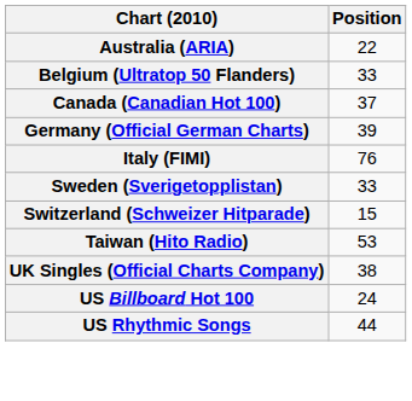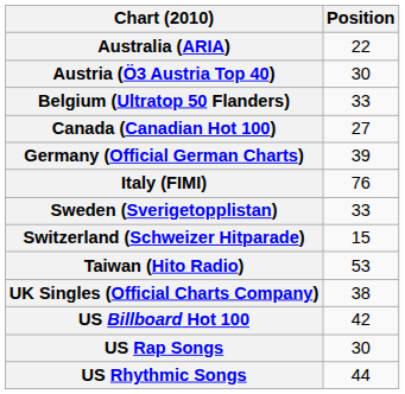 <table class="wikitable sortable plainrowheaders" style="text-align:center;">
 <tr>
 <th scope="col">Chart (2010)</th>
 <th scope="col">Position</th>
 </tr>
 <tr>
 <th scope="row">Australia (<a href='#'>ARIA</a>)</th>
 <td>22</td>
 </tr>
 <tr>
+<th scope="row">Austria (<a href='#'>Ö3 Austria Top 40</a>)</th>
+<td>30</td>
+</tr>
+<tr>
 <th scope="row">Belgium (<a href='#'>Ultratop 50</a> Flanders)</th>
 <td>33</td>
 </tr>
 <tr>
 <th scope="row">Canada (<a href='#'>Canadian Hot 100</a>)</th>
-<td>37</td>
+<td>27</td>
 </tr>
 <tr>
 <th scope="row">Germany (<a href='#'>Official German Charts</a>)</th>
 <td>39</td>
 </tr>
 <tr>
 <th scope="row">Italy (FIMI)</th>
 <td>76</td>
 </tr>
 <tr>
 <th scope="row">Sweden (<a href='#'>Sverigetopplistan</a>)</th>
 <td>33</td>
 </tr>
 <tr>
 <th scope="row">Switzerland (<a href='#'>Schweizer Hitparade</a>)</th>
 <td>15</td>
 </tr>
 <tr>
 <th scope="row">Taiwan (<a href='#'>Hito Radio</a>)</th>
 <td>53</td>
 </tr>
 <tr>
 <th scope="row">UK Singles (<a href='#'>Official Charts Company</a>)</th>
 <td>38</td>
 </tr>
 <tr>
 <th scope="row">US <a href='#'><em>Billboard</em> Hot 100</a></th>
-<td>24</td>
+<td>42</td>
+</tr>
+<tr>
+<th scope="row">US <a href='#'>Rap Songs</a></th>
+<td>30</td>
 </tr>
 <tr>
 <th scope="row">US <a href='#'>Rhythmic Songs</a></th>
 <td>44</td>
 </tr>
 </table>
